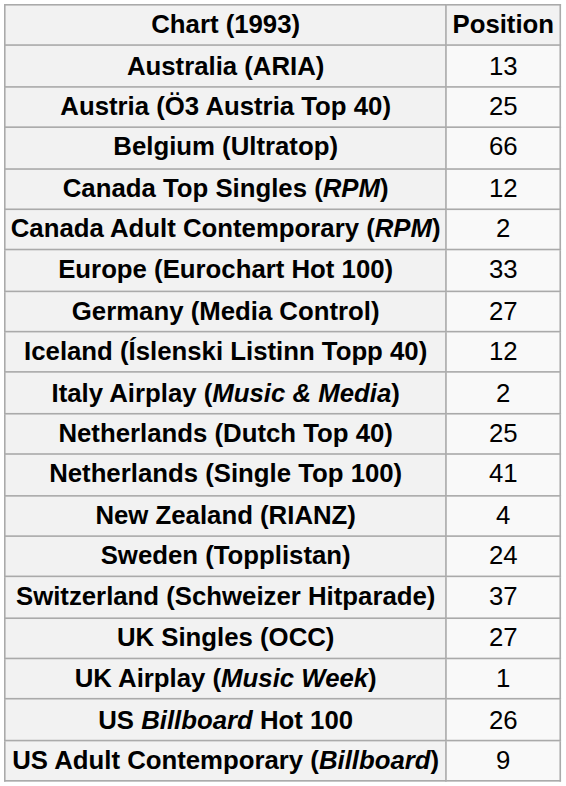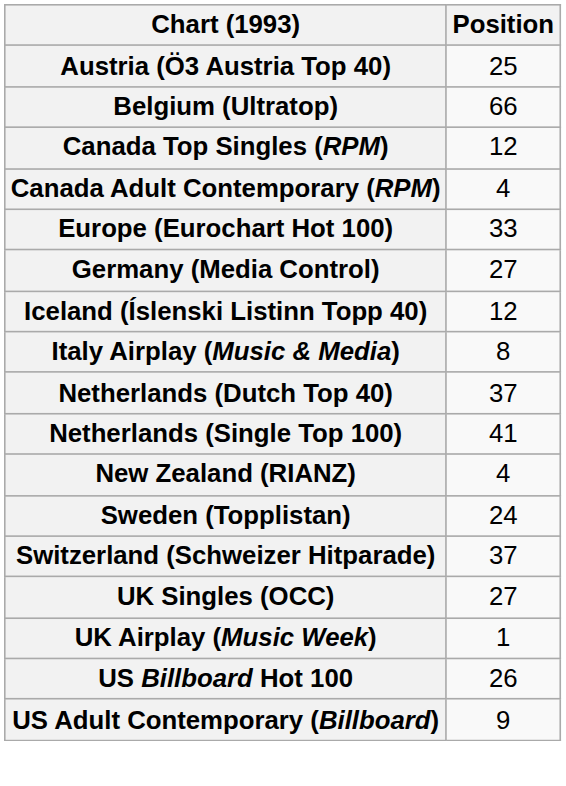 <table class="wikitable sortable plainrowheaders" style="text-align:center">
 <tr>
 <th>Chart (1993)</th>
 <th>Position</th>
-</tr>
-<tr>
-<th scope="row">Australia (ARIA)</th>
-<td>13</td>
 </tr>
 <tr>
 <th scope="row">Austria (Ö3 Austria Top 40)</th>
 <td>25</td>
 </tr>
 <tr>
 <th scope="row">Belgium (Ultratop)</th>
 <td>66</td>
 </tr>
 <tr>
 <th scope="row">Canada Top Singles (<em>RPM</em>)</th>
 <td>12</td>
 </tr>
 <tr>
 <th scope="row">Canada Adult Contemporary (<em>RPM</em>)</th>
-<td>2</td>
+<td>4</td>
 </tr>
 <tr>
 <th scope="row">Europe (Eurochart Hot 100)</th>
 <td>33</td>
 </tr>
 <tr>
 <th scope="row">Germany (Media Control)</th>
 <td>27</td>
 </tr>
 <tr>
 <th scope="row">Iceland (Íslenski Listinn Topp 40)</th>
 <td>12</td>
 </tr>
 <tr>
 <th scope="row">Italy Airplay (<em>Music & Media</em>)</th>
-<td>2</td>
+<td>8</td>
 </tr>
 <tr>
 <th scope="row">Netherlands (Dutch Top 40)</th>
-<td>25</td>
+<td>37</td>
 </tr>
 <tr>
 <th scope="row">Netherlands (Single Top 100)</th>
 <td>41</td>
 </tr>
 <tr>
 <th scope="row">New Zealand (RIANZ)</th>
 <td>4</td>
 </tr>
 <tr>
 <th scope="row">Sweden (Topplistan)</th>
 <td>24</td>
 </tr>
 <tr>
 <th scope="row">Switzerland (Schweizer Hitparade)</th>
 <td>37</td>
 </tr>
 <tr>
 <th scope="row">UK Singles (OCC)</th>
 <td>27</td>
 </tr>
 <tr>
 <th scope="row">UK Airplay (<em>Music Week</em>)</th>
 <td>1</td>
 </tr>
 <tr>
 <th scope="row">US <em>Billboard</em> Hot 100</th>
 <td>26</td>
 </tr>
 <tr>
 <th scope="row">US Adult Contemporary (<em>Billboard</em>)</th>
 <td>9</td>
 </tr>
 </table>
